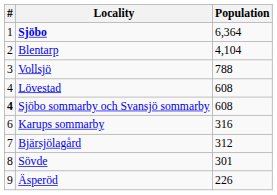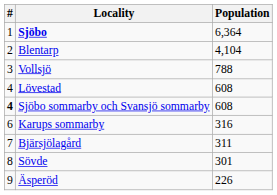 <table class="wikitable">
 <tr>
 <th>#</th>
 <th>Locality</th>
 <th>Population</th>
 </tr>
 <tr>
 <td>1</td>
 <td><strong><a href='#'>Sjöbo</a></strong></td>
 <td>6,364</td>
 </tr>
 <tr>
 <td>2</td>
 <td><a href='#'>Blentarp</a></td>
 <td>4,104</td>
 </tr>
 <tr>
 <td>3</td>
 <td><a href='#'>Vollsjö</a></td>
 <td>788</td>
 </tr>
 <tr>
 <td>4</td>
 <td><a href='#'>Lövestad</a></td>
 <td>608</td>
 </tr>
 <tr>
 <td><strong>4</strong></td>
 <td><a href='#'>Sjöbo sommarby och Svansjö sommarby</a></td>
 <td>608</td>
 </tr>
 <tr>
 <td>6</td>
 <td><a href='#'>Karups sommarby</a></td>
 <td>316</td>
 </tr>
 <tr>
 <td>7</td>
 <td><a href='#'>Bjärsjölagård</a></td>
-<td>312</td>
+<td>311</td>
 </tr>
 <tr>
 <td>8</td>
 <td><a href='#'>Sövde</a></td>
 <td>301</td>
 </tr>
 <tr>
 <td>9</td>
 <td><a href='#'>Äsperöd</a></td>
 <td>226</td>
 </tr>
 </table>
